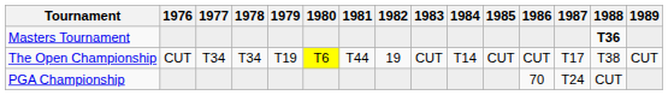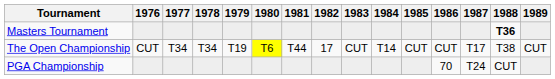 <table class="wikitable" style="font-size:95%;text-align:center;">
 <tr>
 <th>Tournament</th>
 <th>1976</th>
 <th>1977</th>
 <th>1978</th>
 <th>1979</th>
 <th>1980</th>
 <th>1981</th>
 <th>1982</th>
 <th>1983</th>
 <th>1984</th>
 <th>1985</th>
 <th>1986</th>
 <th>1987</th>
 <th>1988</th>
 <th>1989</th>
 </tr>
 <tr>
 <td align=left><a href='#'>Masters Tournament</a></td>
 <td style="background:#eeeeee;"></td>
 <td style="background:#eeeeee;"></td>
 <td style="background:#eeeeee;"></td>
 <td style="background:#eeeeee;"></td>
 <td style="background:#eeeeee;"></td>
 <td style="background:#eeeeee;"></td>
 <td style="background:#eeeeee;"></td>
 <td style="background:#eeeeee;"></td>
 <td style="background:#eeeeee;"></td>
 <td style="background:#eeeeee;"></td>
 <td style="background:#eeeeee;"></td>
 <td style="background:#eeeeee;"></td>
 <td><strong>T36</strong></td>
 <td style="background:#eeeeee;"></td>
 </tr>
 <tr>
 <td align=left><a href='#'>The Open Championship</a></td>
 <td>CUT</td>
 <td>T34</td>
 <td>T34</td>
 <td>T19</td>
 <td style="background:yellow;">T6</td>
 <td>T44</td>
-<td>19</td>
+<td>17</td>
 <td>CUT</td>
 <td>T14</td>
 <td>CUT</td>
 <td>CUT</td>
 <td>T17</td>
 <td>T38</td>
 <td>CUT</td>
 </tr>
 <tr>
 <td align=left><a href='#'>PGA Championship</a></td>
 <td style="background:#eeeeee;"></td>
 <td style="background:#eeeeee;"></td>
 <td style="background:#eeeeee;"></td>
 <td style="background:#eeeeee;"></td>
 <td style="background:#eeeeee;"></td>
 <td style="background:#eeeeee;"></td>
 <td style="background:#eeeeee;"></td>
 <td style="background:#eeeeee;"></td>
 <td style="background:#eeeeee;"></td>
 <td style="background:#eeeeee;"></td>
 <td>70</td>
 <td>T24</td>
 <td>CUT</td>
 <td style="background:#eeeeee;"></td>
 </tr>
 </table>
